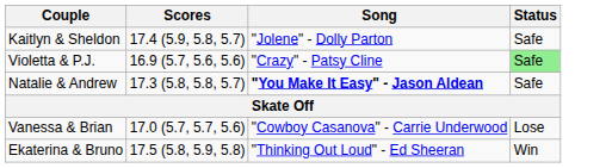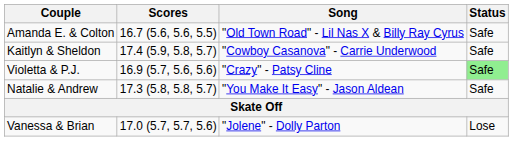 <table class="wikitable">
 <tr>
 <th>Couple</th>
 <th>Scores</th>
 <th>Song</th>
 <th>Status</th>
 </tr>
 <tr>
+<td>Amanda E. & Colton</td>
+<td>16.7 (5.6, 5.6, 5.5)</td>
+<td>"<a href='#'>Old Town Road</a>" - <a href='#'>Lil Nas X</a> & <a href='#'>Billy Ray Cyrus</a></td>
+<td>Safe</td>
+</tr>
+<tr>
 <td>Kaitlyn & Sheldon</td>
 <td>17.4 (5.9, 5.8, 5.7)</td>
-<td>"<a href='#'>Jolene</a>" - <a href='#'>Dolly Parton</a></td>
+<td>"<a href='#'>Cowboy Casanova</a>" - <a href='#'>Carrie Underwood</a></td>
 <td>Safe</td>
 </tr>
 <tr>
 <td>Violetta & P.J.</td>
 <td>16.9 (5.7, 5.6, 5.6)</td>
 <td>"<a href='#'>Crazy</a>" - <a href='#'>Patsy Cline</a></td>
 <td style="background: lightgreen;">Safe</td>
 </tr>
 <tr>
 <td>Natalie & Andrew</td>
 <td>17.3 (5.8, 5.8, 5.7)</td>
-<td><strong>"<a href='#'>You Make It Easy</a>" - <a href='#'>Jason Aldean</a></strong></td>
+<td>"<a href='#'>You Make It Easy</a>" - <a href='#'>Jason Aldean</a></td>
 <td>Safe</td>
 </tr>
 <tr>
 <th colspan="4">Skate Off</th>
 </tr>
 <tr>
 <td>Vanessa & Brian</td>
 <td>17.0 (5.7, 5.7, 5.6)</td>
-<td>"<a href='#'>Cowboy Casanova</a>" - <a href='#'>Carrie Underwood</a></td>
+<td>"<a href='#'>Jolene</a>" - <a href='#'>Dolly Parton</a></td>
 <td>Lose</td>
 </tr>
-<tr>
-<td>Ekaterina & Bruno</td>
-<td>17.5 (5.8, 5.9, 5.8)</td>
-<td>"<a href='#'>Thinking Out Loud</a>" - <a href='#'>Ed Sheeran</a></td>
-<td>Win</td>
-</tr>
 </table>
